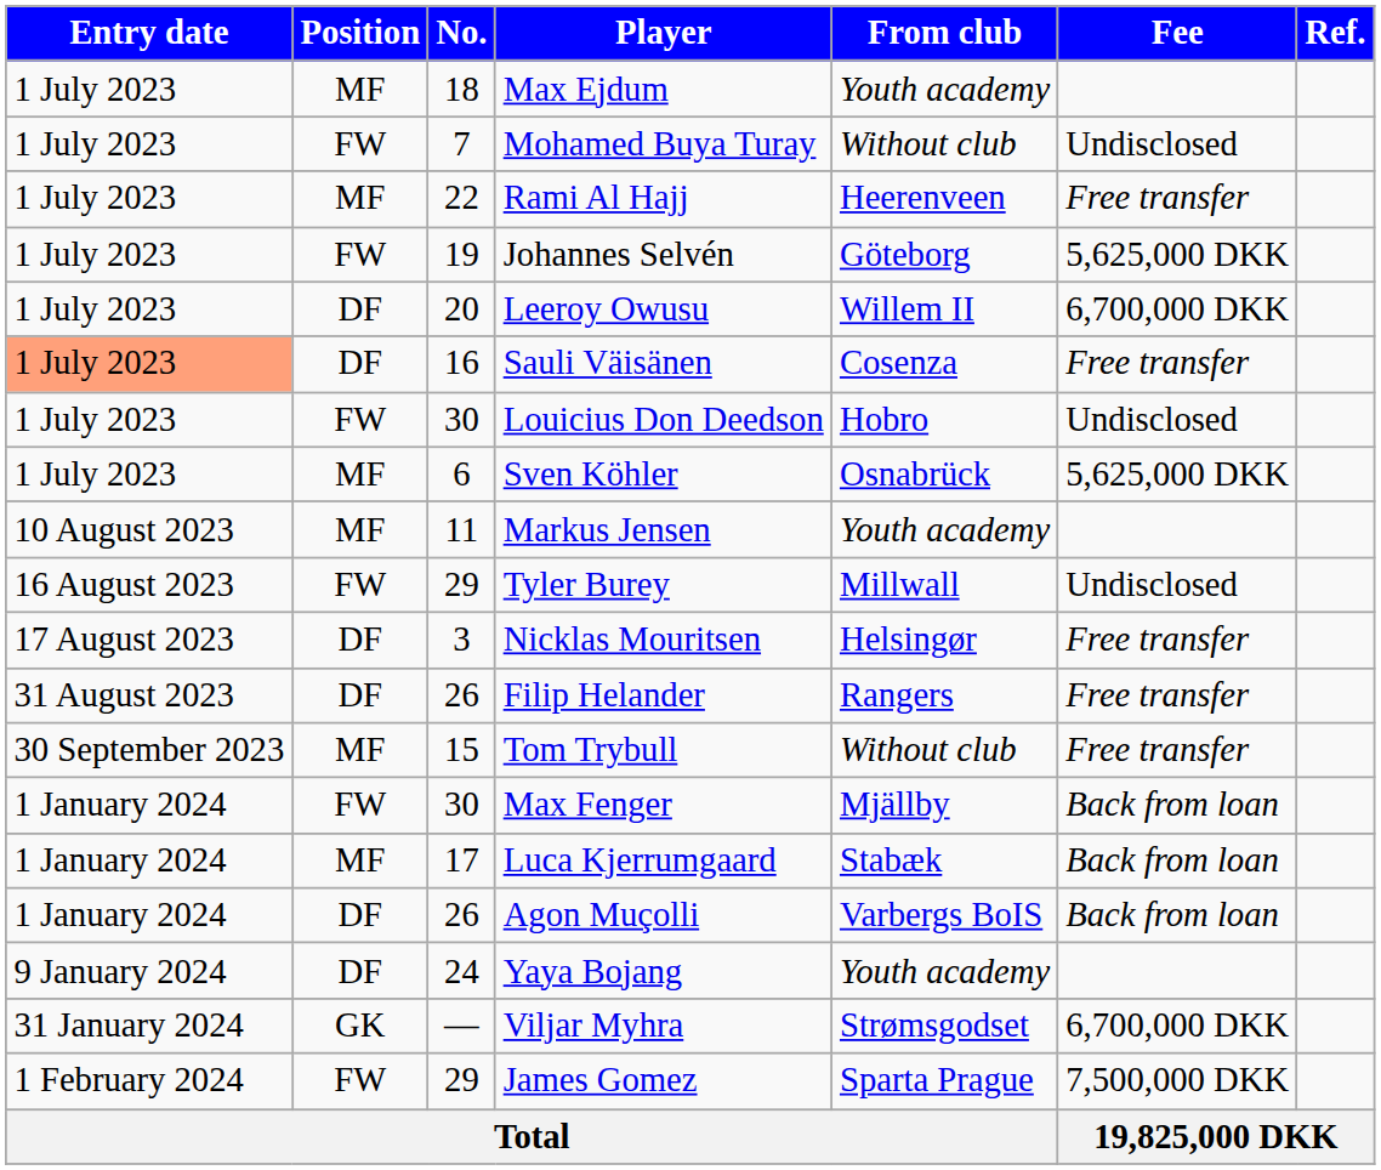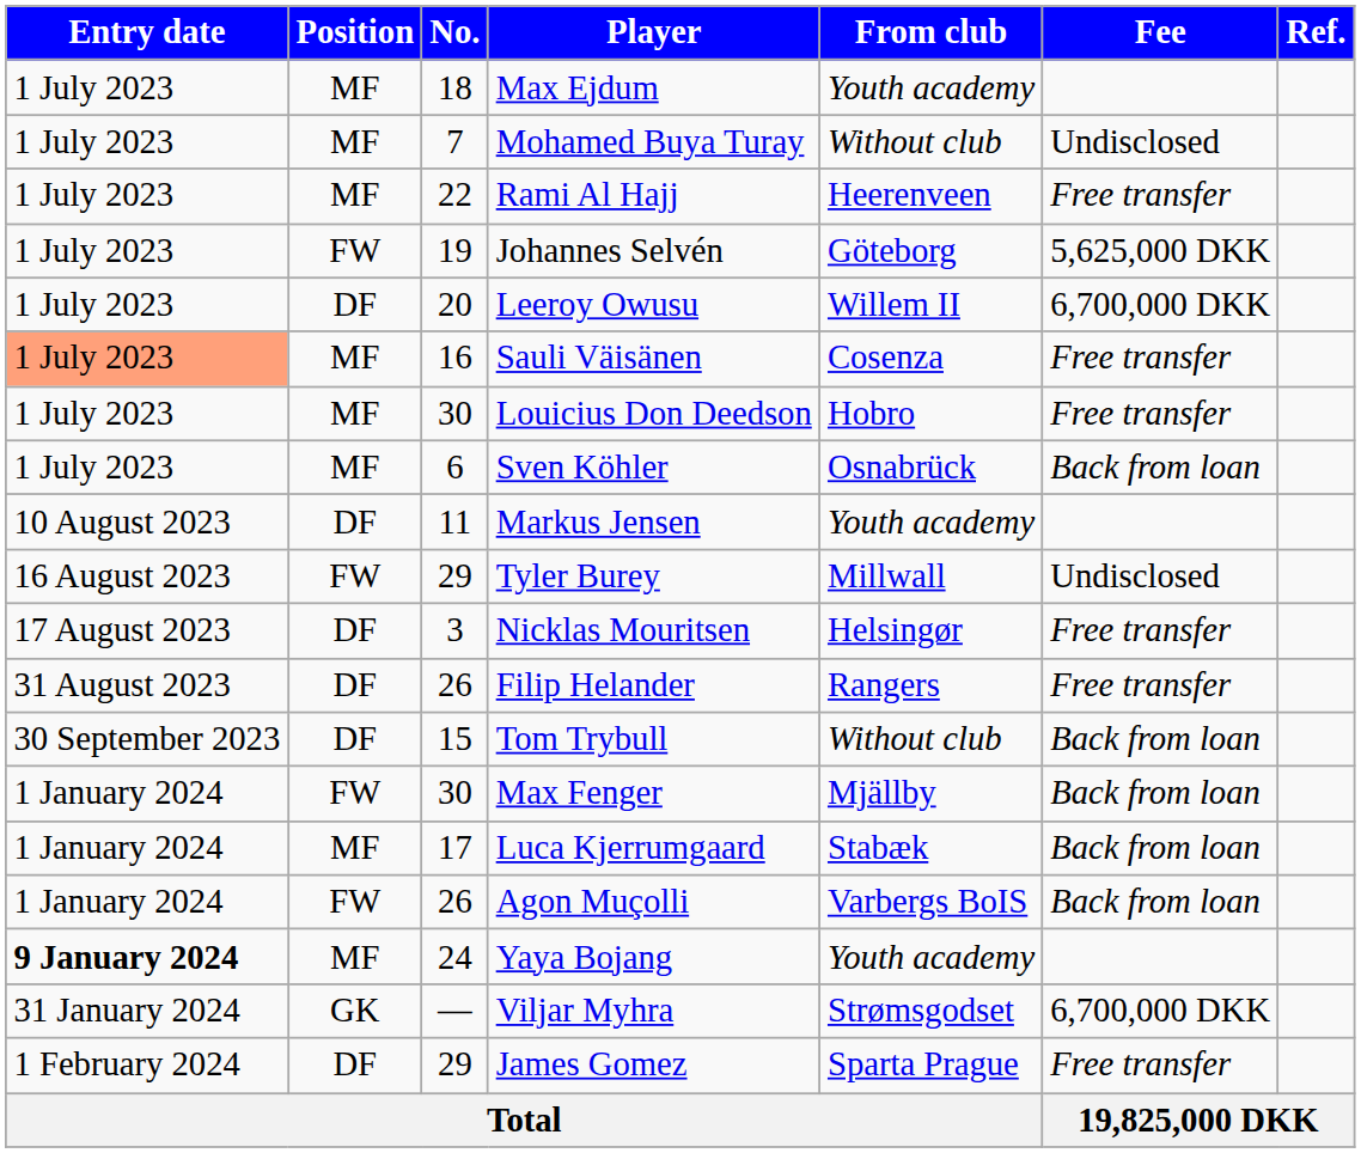 <table class="wikitable sortable">
 <tr>
 <th style="background:#0000ff; color:white;"><strong>Entry date</strong></th>
 <th style="background:#0000ff; color:white;"><strong>Position</strong></th>
 <th style="background:#0000ff; color:white;"><strong>No.</strong></th>
 <th style="background:#0000ff; color:white;"><strong>Player</strong></th>
 <th style="background:#0000ff; color:white;"><strong>From club</strong></th>
 <th style="background:#0000ff; color:white;"><strong>Fee</strong></th>
 <th style="background:#0000ff; color:white;"><strong>Ref.</strong></th>
 </tr>
 <tr>
 <td>1 July 2023</td>
 <td style="text-align:center;">MF</td>
 <td style="text-align:center;">18</td>
 <td style="text-align:left;"> <a href='#'>Max Ejdum</a></td>
 <td style="text-align:left;"><em>Youth academy</em></td>
 <td></td>
 <td></td>
 </tr>
 <tr>
 <td>1 July 2023</td>
-<td style="text-align:center;">FW</td>
+<td style="text-align:center;">MF</td>
 <td style="text-align:center;">7</td>
 <td style="text-align:left;"> <a href='#'>Mohamed Buya Turay</a></td>
 <td style="text-align:left;"><em>Without club</em></td>
 <td>Undisclosed</td>
 <td></td>
 </tr>
 <tr>
 <td>1 July 2023</td>
 <td style="text-align:center;">MF</td>
 <td style="text-align:center;">22</td>
 <td style="text-align:left;"> <a href='#'>Rami Al Hajj</a></td>
 <td style="text-align:left;"> <a href='#'>Heerenveen</a></td>
 <td><em>Free transfer</em></td>
 <td></td>
 </tr>
 <tr>
 <td>1 July 2023</td>
 <td style="text-align:center;">FW</td>
 <td style="text-align:center;">19</td>
 <td style="text-align:left;"> Johannes Selvén</td>
 <td style="text-align:left;"> <a href='#'>Göteborg</a></td>
 <td>5,625,000 DKK</td>
 <td></td>
 </tr>
 <tr>
 <td>1 July 2023</td>
 <td style="text-align:center;">DF</td>
 <td style="text-align:center;">20</td>
 <td style="text-align:left;"> <a href='#'>Leeroy Owusu</a></td>
 <td style="text-align:left;"> <a href='#'>Willem II</a></td>
 <td>6,700,000 DKK</td>
 <td></td>
 </tr>
 <tr>
 <td style="background: lightsalmon;">1 July 2023</td>
-<td style="text-align:center;">DF</td>
+<td style="text-align:center;">MF</td>
 <td style="text-align:center;">16</td>
 <td style="text-align:left;"> <a href='#'>Sauli Väisänen</a></td>
 <td style="text-align:left;"> <a href='#'>Cosenza</a></td>
 <td><em>Free transfer</em></td>
 <td></td>
 </tr>
 <tr>
 <td>1 July 2023</td>
-<td style="text-align:center;">FW</td>
+<td style="text-align:center;">MF</td>
 <td style="text-align:center;">30</td>
 <td style="text-align:left;"> <a href='#'>Louicius Don Deedson</a></td>
 <td style="text-align:left;"> <a href='#'>Hobro</a></td>
-<td>Undisclosed</td>
+<td><em>Free transfer</em></td>
 <td></td>
 </tr>
 <tr>
 <td>1 July 2023</td>
 <td style="text-align:center;">MF</td>
 <td style="text-align:center;">6</td>
 <td style="text-align:left;"> <a href='#'>Sven Köhler</a></td>
 <td style="text-align:left;"> <a href='#'>Osnabrück</a></td>
-<td>5,625,000 DKK</td>
+<td><em>Back from loan</em></td>
 <td></td>
 </tr>
 <tr>
 <td>10 August 2023</td>
-<td style="text-align:center;">MF</td>
+<td style="text-align:center;">DF</td>
 <td style="text-align:center;">11</td>
 <td style="text-align:left;"> <a href='#'>Markus Jensen</a></td>
 <td style="text-align:left;"><em>Youth academy</em></td>
 <td></td>
 <td></td>
 </tr>
 <tr>
 <td>16 August 2023</td>
 <td style="text-align:center;">FW</td>
 <td style="text-align:center;">29</td>
 <td style="text-align:left;"> <a href='#'>Tyler Burey</a></td>
 <td style="text-align:left;"> <a href='#'>Millwall</a></td>
 <td>Undisclosed</td>
 <td></td>
 </tr>
 <tr>
 <td>17 August 2023</td>
 <td style="text-align:center;">DF</td>
 <td style="text-align:center;">3</td>
 <td style="text-align:left;"> <a href='#'>Nicklas Mouritsen</a></td>
 <td style="text-align:left;"> <a href='#'>Helsingør</a></td>
 <td><em>Free transfer</em></td>
 <td></td>
 </tr>
 <tr>
 <td>31 August 2023</td>
 <td style="text-align:center;">DF</td>
 <td style="text-align:center;">26</td>
 <td style="text-align:left;"> <a href='#'>Filip Helander</a></td>
 <td style="text-align:left;"> <a href='#'>Rangers</a></td>
 <td><em>Free transfer</em></td>
 <td></td>
 </tr>
 <tr>
 <td>30 September 2023</td>
-<td style="text-align:center;">MF</td>
+<td style="text-align:center;">DF</td>
 <td style="text-align:center;">15</td>
 <td style="text-align:left;"> <a href='#'>Tom Trybull</a></td>
 <td style="text-align:left;"><em>Without club</em></td>
-<td><em>Free transfer</em></td>
+<td><em>Back from loan</em></td>
 <td></td>
 </tr>
 <tr>
 <td>1 January 2024</td>
 <td style="text-align:center;">FW</td>
 <td style="text-align:center;">30</td>
 <td style="text-align:left;"> <a href='#'>Max Fenger</a></td>
 <td style="text-align:left;"> <a href='#'>Mjällby</a></td>
 <td><em>Back from loan</em></td>
 <td></td>
 </tr>
 <tr>
 <td>1 January 2024</td>
 <td style="text-align:center;">MF</td>
 <td style="text-align:center;">17</td>
 <td style="text-align:left;"> <a href='#'>Luca Kjerrumgaard</a></td>
 <td style="text-align:left;"> <a href='#'>Stabæk</a></td>
 <td><em>Back from loan</em></td>
 <td></td>
 </tr>
 <tr>
 <td>1 January 2024</td>
-<td style="text-align:center;">DF</td>
+<td style="text-align:center;">FW</td>
 <td style="text-align:center;">26</td>
 <td style="text-align:left;"> <a href='#'>Agon Muçolli</a></td>
 <td style="text-align:left;"> <a href='#'>Varbergs BoIS</a></td>
 <td><em>Back from loan</em></td>
 <td></td>
 </tr>
 <tr>
-<td>9 January 2024</td>
-<td style="text-align:center;">DF</td>
+<td><strong>9 January 2024</strong></td>
+<td style="text-align:center;">MF</td>
 <td style="text-align:center;">24</td>
 <td style="text-align:left;"> <a href='#'>Yaya Bojang</a></td>
 <td style="text-align:left;"><em>Youth academy</em></td>
 <td></td>
 <td></td>
 </tr>
 <tr>
 <td>31 January 2024</td>
 <td style="text-align:center;">GK</td>
 <td style="text-align:center;">—</td>
 <td style="text-align:left;"> <a href='#'>Viljar Myhra</a></td>
 <td style="text-align:left;"> <a href='#'>Strømsgodset</a></td>
 <td>6,700,000 DKK</td>
 <td></td>
 </tr>
 <tr>
 <td>1 February 2024</td>
-<td style="text-align:center;">FW</td>
+<td style="text-align:center;">DF</td>
 <td style="text-align:center;">29</td>
 <td style="text-align:left;"> <a href='#'>James Gomez</a></td>
 <td style="text-align:left;"> <a href='#'>Sparta Prague</a></td>
-<td>7,500,000 DKK</td>
+<td><em>Free transfer</em></td>
 <td></td>
 </tr>
 <tr>
 <th colspan="5">Total</th>
 <th colspan="2">19,825,000 DKK</th>
 </tr>
 </table>
